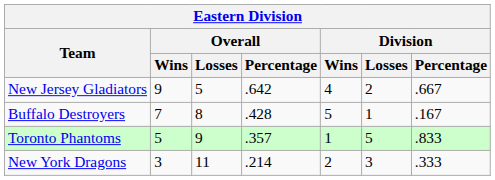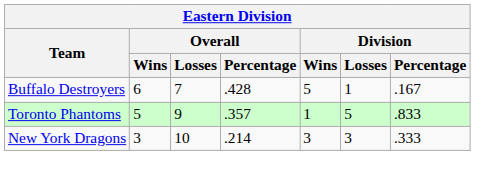 <table class="wikitable">
 <tr>
 <th colspan="7"><a href='#'>Eastern Division</a></th>
 </tr>
 <tr>
 <th rowspan="2">Team</th>
 <th colspan="3">Overall</th>
 <th colspan="3">Division</th>
 </tr>
 <tr>
 <th>Wins</th>
 <th>Losses</th>
 <th>Percentage</th>
 <th>Wins</th>
 <th>Losses</th>
 <th>Percentage</th>
 </tr>
 <tr>
-<td><a href='#'>New Jersey Gladiators</a></td>
-<td>9</td>
-<td>5</td>
-<td>.642</td>
-<td>4</td>
-<td>2</td>
-<td>.667</td>
-</tr>
-<tr>
 <td><a href='#'>Buffalo Destroyers</a></td>
+<td>6</td>
 <td>7</td>
-<td>8</td>
 <td>.428</td>
 <td>5</td>
 <td>1</td>
 <td>.167</td>
 </tr>
 <tr style="background:#cfc;">
 <td><a href='#'>Toronto Phantoms</a></td>
 <td>5</td>
 <td>9</td>
 <td>.357</td>
 <td>1</td>
 <td>5</td>
 <td>.833</td>
 </tr>
 <tr>
 <td><a href='#'>New York Dragons</a></td>
 <td>3</td>
-<td>11</td>
+<td>10</td>
 <td>.214</td>
-<td>2</td>
+<td>3</td>
 <td>3</td>
 <td>.333</td>
 </tr>
 </table>
